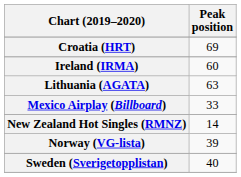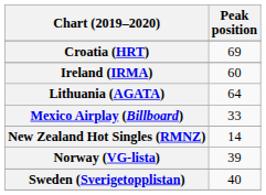 <table class="wikitable sortable plainrowheaders" style="text-align:center">
 <tr>
 <th scope="col">Chart (2019–2020)</th>
 <th scope="col">Peak<br>position</th>
 </tr>
 <tr>
 </tr>
 <tr>
 </tr>
 <tr>
 </tr>
 <tr>
 </tr>
 <tr>
 <th scope="row">Croatia (<a href='#'>HRT</a>)</th>
 <td>69</td>
 </tr>
 <tr>
 </tr>
 <tr>
 </tr>
 <tr>
 </tr>
 <tr>
 <th scope="row">Ireland (<a href='#'>IRMA</a>)</th>
 <td>60</td>
 </tr>
 <tr>
 <th scope="row">Lithuania (<a href='#'>AGATA</a>)</th>
-<td>63</td>
+<td>64</td>
 </tr>
 <tr>
 <th scope="row"><a href='#'>Mexico Airplay</a> (<em><a href='#'>Billboard</a></em>)</th>
 <td>33</td>
 </tr>
 <tr>
 </tr>
 <tr>
 </tr>
 <tr>
 <th scope="row">New Zealand Hot Singles (<a href='#'>RMNZ</a>)</th>
 <td>14</td>
 </tr>
 <tr>
 <th scope="row">Norway (<a href='#'>VG-lista</a>)</th>
 <td>39</td>
 </tr>
 <tr>
 </tr>
 <tr>
 </tr>
 <tr>
 <th scope="row">Sweden (<a href='#'>Sverigetopplistan</a>)</th>
 <td>40</td>
 </tr>
 <tr>
 </tr>
 <tr>
 </tr>
 <tr>
 </tr>
 <tr>
 </tr>
 </table>
